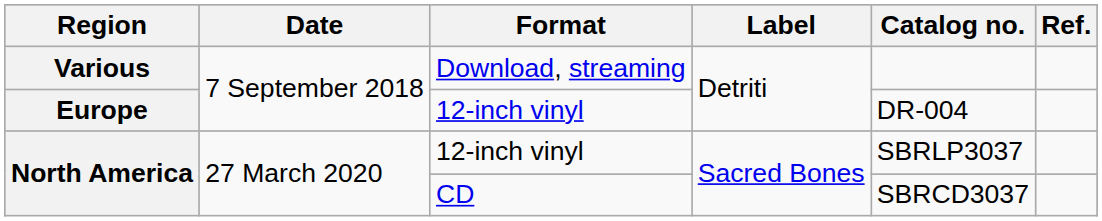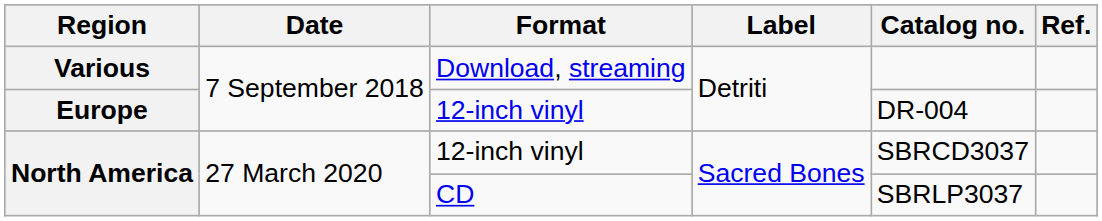 <table class="wikitable plainrowheaders">
 <tr>
 <th scope="col">Region</th>
 <th scope="col">Date</th>
 <th scope="col">Format</th>
 <th scope="col">Label</th>
 <th scope="col">Catalog no.</th>
 <th>Ref.</th>
 </tr>
 <tr>
 <th scope="row">Various</th>
 <td rowspan="2">7 September 2018</td>
 <td><a href='#'>Download</a>, <a href='#'>streaming</a></td>
 <td rowspan="2">Detriti</td>
 <td></td>
 <td></td>
 </tr>
 <tr>
 <th scope="row">Europe</th>
 <td><a href='#'>12-inch vinyl</a></td>
 <td>DR-004</td>
 <td></td>
 </tr>
 <tr>
 <th scope="row" rowspan="2">North America</th>
 <td rowspan="2">27 March 2020</td>
 <td>12-inch vinyl</td>
 <td rowspan="2"><a href='#'>Sacred Bones</a></td>
-<td>SBRLP3037</td>
+<td>SBRCD3037</td>
 <td></td>
 </tr>
 <tr>
 <td><a href='#'>CD</a></td>
-<td>SBRCD3037</td>
+<td>SBRLP3037</td>
 <td></td>
 </tr>
 </table>
